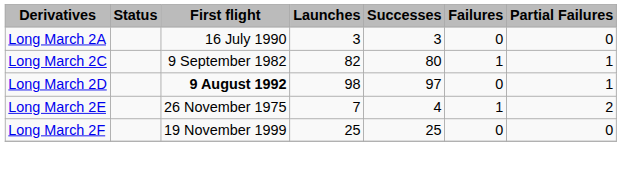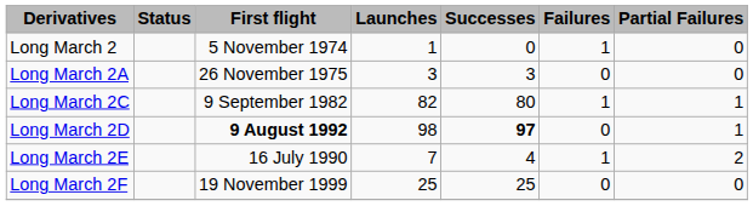 <table class="wikitable" style="margin: 1em auto 1em auto; text-align:right;">
 <tr>
 <td style="text-align:center; background:#BBB"><strong>Derivatives</strong></td>
 <td style="text-align:center; background:#BBB"><strong>Status</strong></td>
 <td style="text-align:center; background:#BBB"><strong>First flight</strong></td>
 <td style="text-align:center; background:#BBB"><strong>Launches</strong></td>
 <td style="text-align:center; background:#BBB"><strong>Successes</strong></td>
 <td style="text-align:center; background:#BBB"><strong>Failures</strong></td>
 <td style="text-align:center; background:#BBB"><strong>Partial Failures</strong></td>
 </tr>
 <tr>
+<td style="text-align:left;">Long March 2</td>
+<td></td>
+<td>5 November 1974</td>
+<td>1</td>
+<td>0</td>
+<td>1</td>
+<td>0</td>
+</tr>
+<tr>
 <td style="text-align:left;"><a href='#'>Long March 2A</a></td>
 <td></td>
-<td>16 July 1990</td>
+<td>26 November 1975</td>
 <td>3</td>
 <td>3</td>
 <td>0</td>
 <td>0</td>
 </tr>
 <tr>
 <td style="text-align:left;"><a href='#'>Long March 2C</a></td>
 <td></td>
 <td>9 September 1982</td>
 <td>82</td>
 <td>80</td>
 <td>1</td>
 <td>1</td>
 </tr>
 <tr>
 <td style="text-align:left;"><a href='#'>Long March 2D</a></td>
 <td></td>
 <td><strong>9 August 1992</strong></td>
 <td>98</td>
-<td>97</td>
+<td><strong>97</strong></td>
 <td>0</td>
 <td>1</td>
 </tr>
 <tr>
 <td style="text-align:left;"><a href='#'>Long March 2E</a></td>
 <td></td>
-<td>26 November 1975</td>
+<td>16 July 1990</td>
 <td>7</td>
 <td>4</td>
 <td>1</td>
 <td>2</td>
 </tr>
 <tr>
 <td style="text-align:left;"><a href='#'>Long March 2F</a></td>
 <td></td>
 <td>19 November 1999</td>
 <td>25</td>
 <td>25</td>
 <td>0</td>
 <td>0</td>
 </tr>
 <tr>
 </tr>
 </table>
